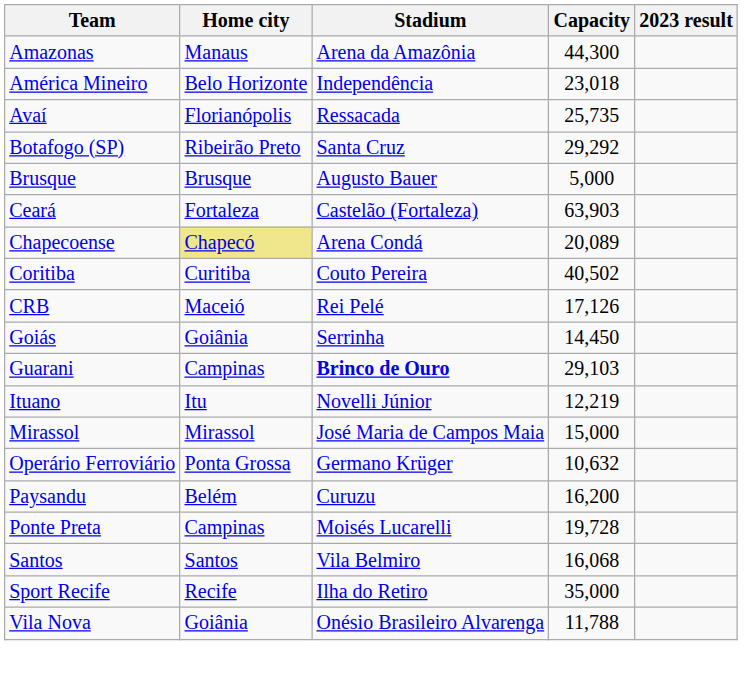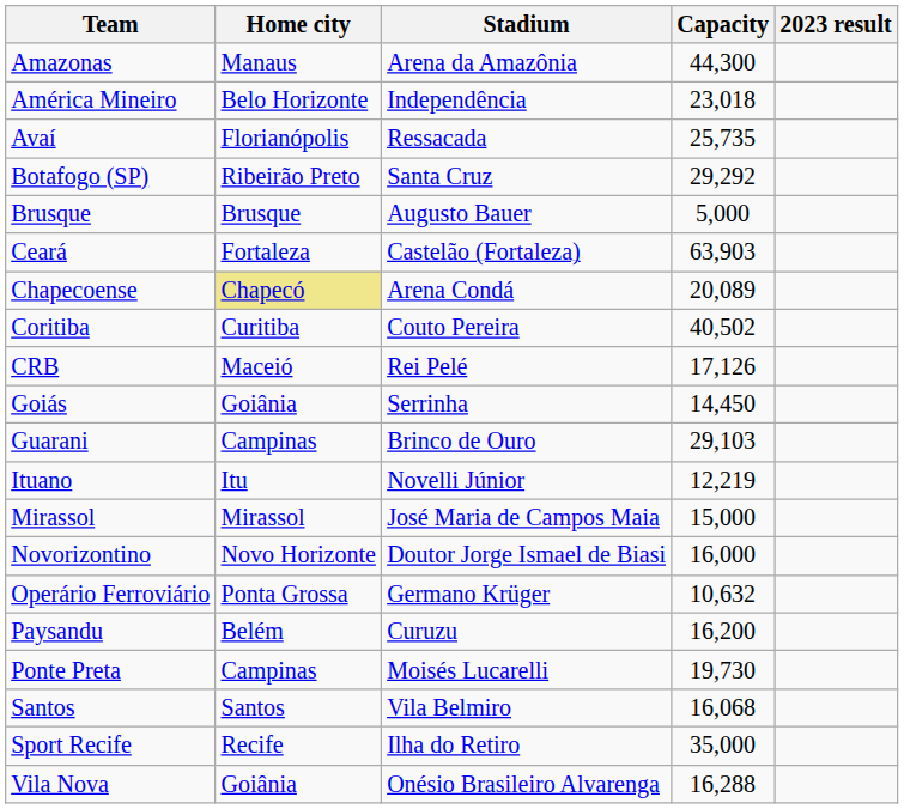 <table class="wikitable sortable" |>
 <tr>
 <th>Team</th>
 <th>Home city</th>
 <th>Stadium</th>
 <th>Capacity</th>
 <th>2023 result</th>
 </tr>
 <tr>
 <td><a href='#'>Amazonas</a></td>
 <td><a href='#'>Manaus</a></td>
 <td><a href='#'>Arena da Amazônia</a></td>
 <td align=center>44,300</td>
 <td></td>
 </tr>
 <tr>
 <td><a href='#'>América Mineiro</a></td>
 <td><a href='#'>Belo Horizonte</a></td>
 <td><a href='#'>Independência</a></td>
 <td style="text-align:center">23,018</td>
 <td></td>
 </tr>
 <tr>
 <td><a href='#'>Avaí</a></td>
 <td><a href='#'>Florianópolis</a></td>
 <td><a href='#'>Ressacada</a></td>
 <td style="text-align:center">25,735</td>
 <td></td>
 </tr>
 <tr>
 <td><a href='#'>Botafogo (SP)</a></td>
 <td><a href='#'>Ribeirão Preto</a></td>
 <td><a href='#'>Santa Cruz</a></td>
 <td style="text-align:center">29,292</td>
 <td></td>
 </tr>
 <tr>
 <td><a href='#'>Brusque</a></td>
 <td><a href='#'>Brusque</a></td>
 <td><a href='#'>Augusto Bauer</a></td>
 <td align=center>5,000</td>
 <td></td>
 </tr>
 <tr>
 <td><a href='#'>Ceará</a></td>
 <td><a href='#'>Fortaleza</a></td>
 <td><a href='#'>Castelão (Fortaleza)</a></td>
 <td align=center>63,903</td>
 <td></td>
 </tr>
 <tr>
 <td><a href='#'>Chapecoense</a></td>
 <td style="background: khaki;"><a href='#'>Chapecó</a></td>
 <td><a href='#'>Arena Condá</a></td>
 <td style="text-align:center">20,089</td>
 <td></td>
 </tr>
 <tr>
 <td><a href='#'>Coritiba</a></td>
 <td><a href='#'>Curitiba</a></td>
 <td><a href='#'>Couto Pereira</a></td>
 <td style="text-align:center">40,502</td>
 <td></td>
 </tr>
 <tr>
 <td><a href='#'>CRB</a></td>
 <td><a href='#'>Maceió</a></td>
 <td><a href='#'>Rei Pelé</a></td>
 <td style="text-align:center">17,126</td>
 <td></td>
 </tr>
 <tr>
 <td><a href='#'>Goiás</a></td>
 <td><a href='#'>Goiânia</a></td>
 <td><a href='#'>Serrinha</a></td>
 <td style="text-align:center">14,450</td>
 <td></td>
 </tr>
 <tr>
 <td><a href='#'>Guarani</a></td>
 <td><a href='#'>Campinas</a></td>
-<td><strong><a href='#'>Brinco de Ouro</a></strong></td>
+<td><a href='#'>Brinco de Ouro</a></td>
 <td align=center>29,103</td>
 <td></td>
 </tr>
 <tr>
 <td><a href='#'>Ituano</a></td>
 <td><a href='#'>Itu</a></td>
 <td><a href='#'>Novelli Júnior</a></td>
 <td style="text-align:center">12,219</td>
 <td></td>
 </tr>
 <tr>
 <td><a href='#'>Mirassol</a></td>
 <td><a href='#'>Mirassol</a></td>
 <td><a href='#'>José Maria de Campos Maia</a></td>
 <td style="text-align:center">15,000</td>
+<td></td>
+</tr>
+<tr>
+<td><a href='#'>Novorizontino</a></td>
+<td><a href='#'>Novo Horizonte</a></td>
+<td><a href='#'>Doutor Jorge Ismael de Biasi</a></td>
+<td style="text-align:center">16,000</td>
 <td></td>
 </tr>
 <tr>
 <td><a href='#'>Operário Ferroviário</a></td>
 <td><a href='#'>Ponta Grossa</a></td>
 <td><a href='#'>Germano Krüger</a></td>
 <td style="text-align:center">10,632</td>
 <td></td>
 </tr>
 <tr>
 <td><a href='#'>Paysandu</a></td>
 <td><a href='#'>Belém</a></td>
 <td><a href='#'>Curuzu</a></td>
 <td align=center>16,200</td>
 <td></td>
 </tr>
 <tr>
 <td><a href='#'>Ponte Preta</a></td>
 <td><a href='#'>Campinas</a></td>
 <td><a href='#'>Moisés Lucarelli</a></td>
-<td style="text-align:center">19,728</td>
+<td style="text-align:center">19,730</td>
 <td></td>
 </tr>
 <tr>
 <td><a href='#'>Santos</a></td>
 <td><a href='#'>Santos</a></td>
 <td><a href='#'>Vila Belmiro</a></td>
 <td style="text-align:center">16,068</td>
 <td></td>
 </tr>
 <tr>
 <td><a href='#'>Sport Recife</a></td>
 <td><a href='#'>Recife</a></td>
 <td><a href='#'>Ilha do Retiro</a></td>
 <td style="text-align:center">35,000</td>
 <td></td>
 </tr>
 <tr>
 <td><a href='#'>Vila Nova</a></td>
 <td><a href='#'>Goiânia</a></td>
 <td><a href='#'>Onésio Brasileiro Alvarenga</a></td>
-<td style="text-align:center">11,788</td>
+<td style="text-align:center">16,288</td>
 <td></td>
 </tr>
 </table>
